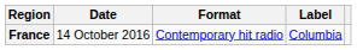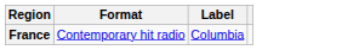 <table class="wikitable plainrowheaders">
 <tr>
 <th scope="col">Region</th>
-<th scope="col">Date</th>
 <th scope="col">Format</th>
 <th scope="col">Label</th>
 <th scope="col" class="unsortable"></th>
 </tr>
 <tr>
 <th scope="row">France</th>
-<td>14 October 2016</td>
 <td><a href='#'>Contemporary hit radio</a></td>
 <td><a href='#'>Columbia</a></td>
 <td></td>
 </tr>
 </table>
